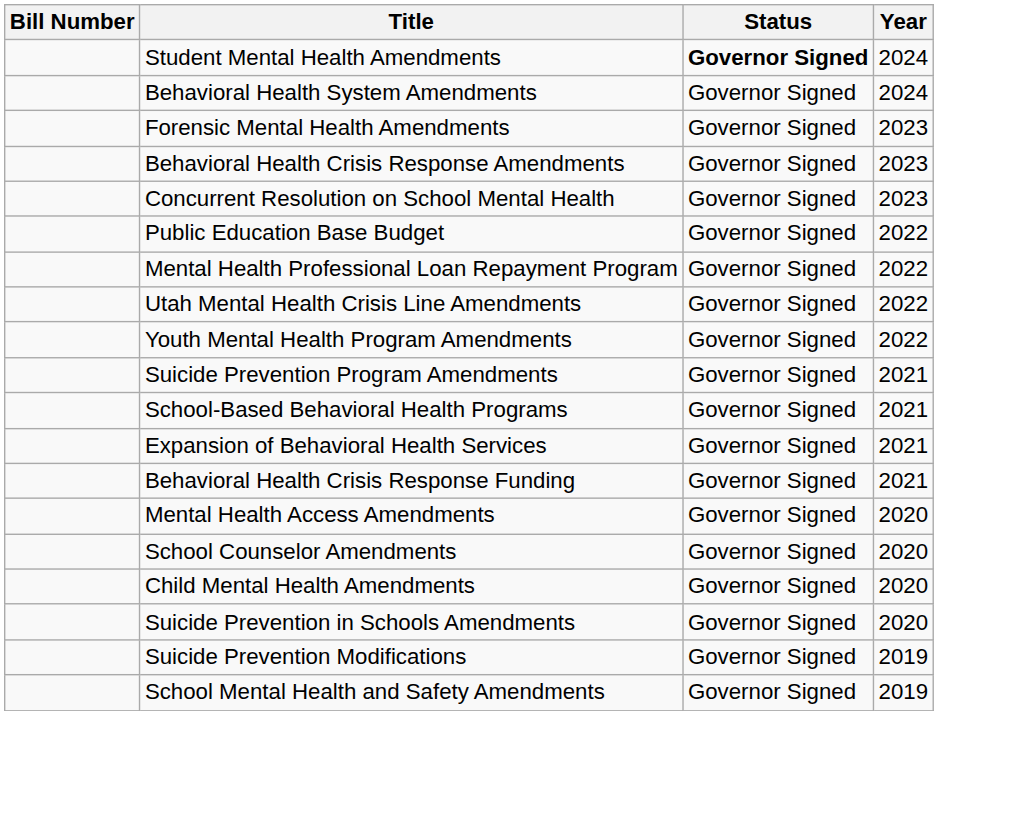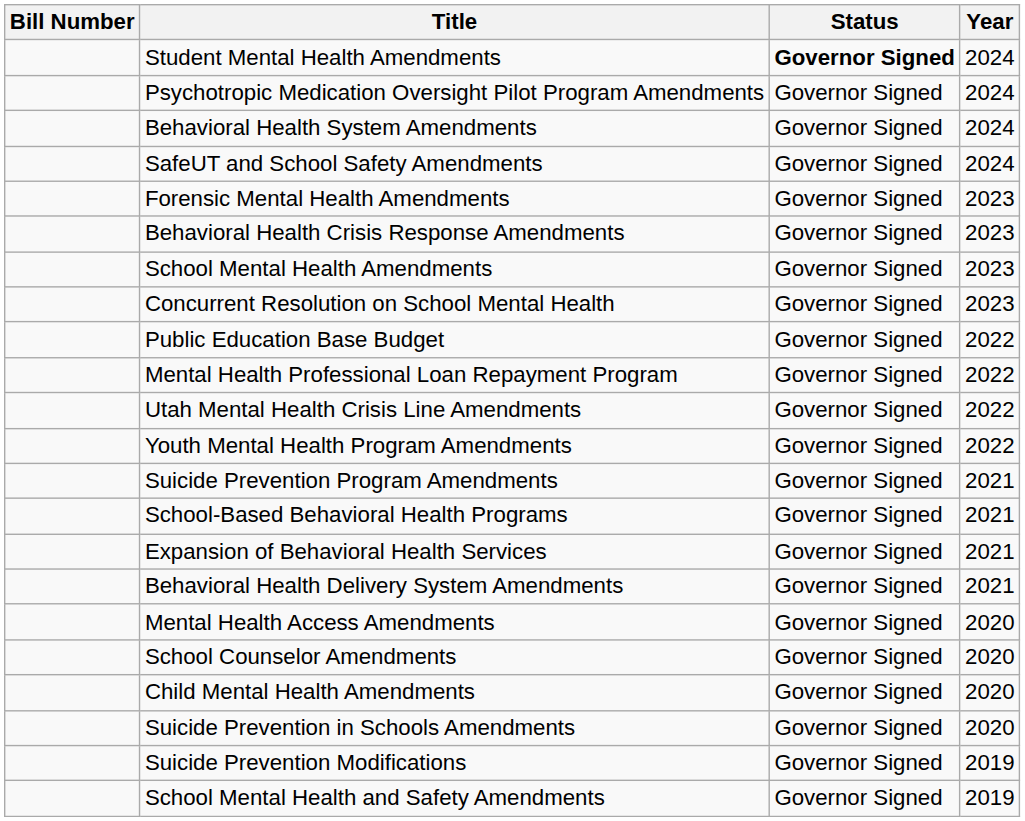 <table class="wikitable">
 <tr>
 <th>Bill Number</th>
 <th>Title</th>
 <th>Status</th>
 <th>Year</th>
 </tr>
 <tr>
 <td></td>
 <td>Student Mental Health Amendments</td>
 <td><strong>Governor Signed</strong></td>
 <td>2024</td>
 </tr>
 <tr>
 <td></td>
+<td>Psychotropic Medication Oversight Pilot Program Amendments</td>
+<td>Governor Signed</td>
+<td>2024</td>
+</tr>
+<tr>
+<td></td>
 <td>Behavioral Health System Amendments</td>
+<td>Governor Signed</td>
+<td>2024</td>
+</tr>
+<tr>
+<td></td>
+<td>SafeUT and School Safety Amendments</td>
 <td>Governor Signed</td>
 <td>2024</td>
 </tr>
 <tr>
 <td></td>
 <td>Forensic Mental Health Amendments</td>
 <td>Governor Signed</td>
 <td>2023</td>
 </tr>
 <tr>
 <td></td>
 <td>Behavioral Health Crisis Response Amendments</td>
+<td>Governor Signed</td>
+<td>2023</td>
+</tr>
+<tr>
+<td></td>
+<td>School Mental Health Amendments</td>
 <td>Governor Signed</td>
 <td>2023</td>
 </tr>
 <tr>
 <td></td>
 <td>Concurrent Resolution on School Mental Health</td>
 <td>Governor Signed</td>
 <td>2023</td>
 </tr>
 <tr>
 <td></td>
 <td>Public Education Base Budget</td>
 <td>Governor Signed</td>
 <td>2022</td>
 </tr>
 <tr>
 <td></td>
 <td>Mental Health Professional Loan Repayment Program</td>
 <td>Governor Signed</td>
 <td>2022</td>
 </tr>
 <tr>
 <td></td>
 <td>Utah Mental Health Crisis Line Amendments</td>
 <td>Governor Signed</td>
 <td>2022</td>
 </tr>
 <tr>
 <td></td>
 <td>Youth Mental Health Program Amendments</td>
 <td>Governor Signed</td>
 <td>2022</td>
 </tr>
 <tr>
 <td></td>
 <td>Suicide Prevention Program Amendments</td>
 <td>Governor Signed</td>
 <td>2021</td>
 </tr>
 <tr>
 <td></td>
 <td>School-Based Behavioral Health Programs</td>
 <td>Governor Signed</td>
 <td>2021</td>
 </tr>
 <tr>
 <td></td>
 <td>Expansion of Behavioral Health Services</td>
 <td>Governor Signed</td>
 <td>2021</td>
 </tr>
 <tr>
 <td></td>
-<td>Behavioral Health Crisis Response Funding</td>
+<td>Behavioral Health Delivery System Amendments</td>
 <td>Governor Signed</td>
 <td>2021</td>
 </tr>
 <tr>
 <td></td>
 <td>Mental Health Access Amendments</td>
 <td>Governor Signed</td>
 <td>2020</td>
 </tr>
 <tr>
 <td></td>
 <td>School Counselor Amendments</td>
 <td>Governor Signed</td>
 <td>2020</td>
 </tr>
 <tr>
 <td></td>
 <td>Child Mental Health Amendments</td>
 <td>Governor Signed</td>
 <td>2020</td>
 </tr>
 <tr>
 <td></td>
 <td>Suicide Prevention in Schools Amendments</td>
 <td>Governor Signed</td>
 <td>2020</td>
 </tr>
 <tr>
 <td></td>
 <td>Suicide Prevention Modifications</td>
 <td>Governor Signed</td>
 <td>2019</td>
 </tr>
 <tr>
 <td></td>
 <td>School Mental Health and Safety Amendments</td>
 <td>Governor Signed</td>
 <td>2019</td>
 </tr>
 </table>
